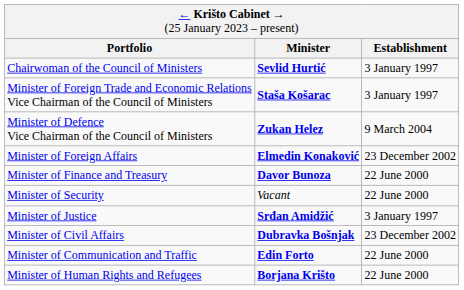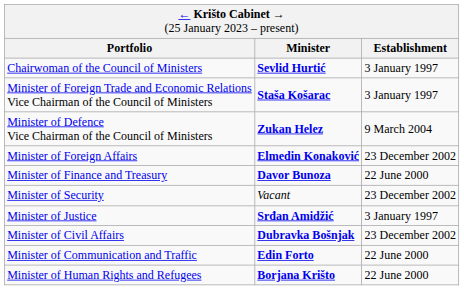 <table class="wikitable" style="font-size:95%;">
 <tr>
 <td colspan="7" bgcolor="#F2F2F2" align="center"><a href='#'>←</a> <strong>Krišto Cabinet</strong> → <br> (25 January 2023 – present)</td>
 </tr>
 <tr>
 <th>Portfolio</th>
 <th>Minister</th>
 <th>Establishment</th>
 </tr>
 <tr>
 <td><a href='#'>Chairwoman of the Council of Ministers</a></td>
 <td><strong><a href='#'>Sevlid Hurtić</a></strong></td>
 <td>3 January 1997</td>
 </tr>
 <tr>
 <td><a href='#'>Minister of Foreign Trade and Economic Relations</a> <br> Vice Chairman of the Council of Ministers</td>
 <td><strong><a href='#'>Staša Košarac</a></strong></td>
 <td>3 January 1997</td>
 </tr>
 <tr>
 <td><a href='#'>Minister of Defence</a> <br> Vice Chairman of the Council of Ministers</td>
 <td><strong><a href='#'>Zukan Helez</a></strong></td>
 <td>9 March 2004</td>
 </tr>
 <tr>
 <td><a href='#'>Minister of Foreign Affairs</a></td>
 <td><strong><a href='#'>Elmedin Konaković</a></strong></td>
 <td>23 December 2002</td>
 </tr>
 <tr>
 <td><a href='#'>Minister of Finance and Treasury</a></td>
 <td><strong><a href='#'>Davor Bunoza</a></strong></td>
 <td>22 June 2000</td>
 </tr>
 <tr>
 <td><a href='#'>Minister of Security</a></td>
 <td><em>Vacant</em></td>
-<td>22 June 2000</td>
+<td>23 December 2002</td>
 </tr>
 <tr>
 <td><a href='#'>Minister of Justice</a></td>
 <td><strong><a href='#'>Srđan Amidžić</a></strong></td>
 <td>3 January 1997</td>
 </tr>
 <tr>
 <td><a href='#'>Minister of Civil Affairs</a></td>
 <td><strong><a href='#'>Dubravka Bošnjak</a></strong></td>
 <td>23 December 2002</td>
 </tr>
 <tr>
 <td><a href='#'>Minister of Communication and Traffic</a></td>
 <td><strong><a href='#'>Edin Forto</a></strong></td>
 <td>22 June 2000</td>
 </tr>
 <tr>
 <td><a href='#'>Minister of Human Rights and Refugees</a></td>
 <td><strong><a href='#'>Borjana Krišto</a></strong></td>
 <td>22 June 2000</td>
 </tr>
 </table>
